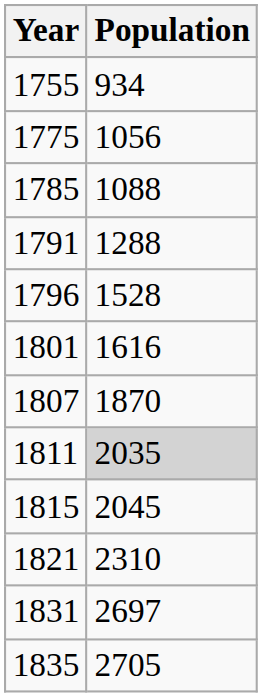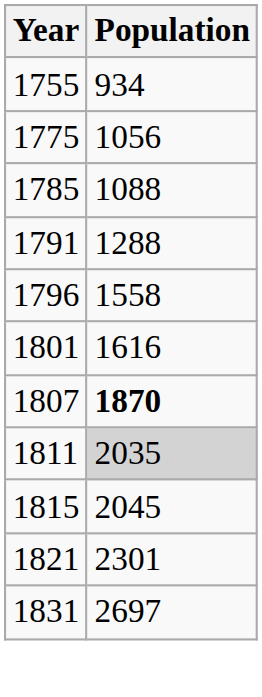 <table class="wikitable">
 <tr>
 <th>Year</th>
 <th>Population</th>
 </tr>
 <tr>
 <td>1755</td>
 <td>934</td>
 </tr>
 <tr>
 <td>1775</td>
 <td>1056</td>
 </tr>
 <tr>
 <td>1785</td>
 <td>1088</td>
 </tr>
 <tr>
 <td>1791</td>
 <td>1288</td>
 </tr>
 <tr>
 <td>1796</td>
-<td>1528</td>
+<td>1558</td>
 </tr>
 <tr>
 <td>1801</td>
 <td>1616</td>
 </tr>
 <tr>
 <td>1807</td>
-<td>1870</td>
+<td><strong>1870</strong></td>
 </tr>
 <tr>
 <td>1811</td>
 <td style="background: lightgrey;">2035</td>
 </tr>
 <tr>
 <td>1815</td>
 <td>2045</td>
 </tr>
 <tr>
 <td>1821</td>
-<td>2310</td>
+<td>2301</td>
 </tr>
 <tr>
 <td>1831</td>
 <td>2697</td>
 </tr>
-<tr>
-<td>1835</td>
-<td>2705</td>
-</tr>
 </table>
